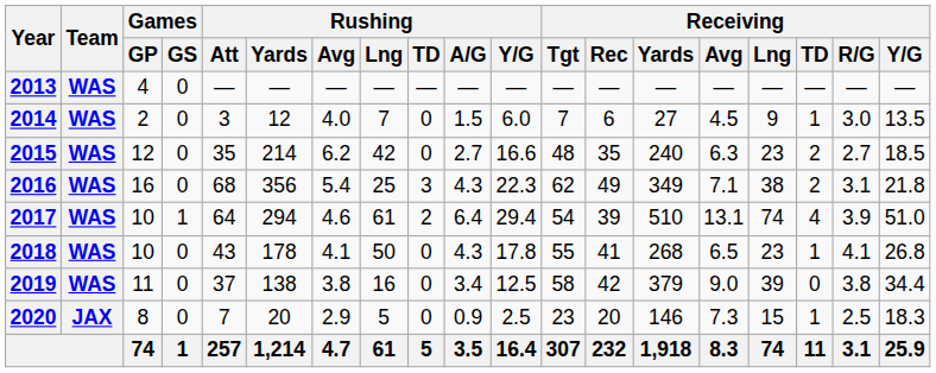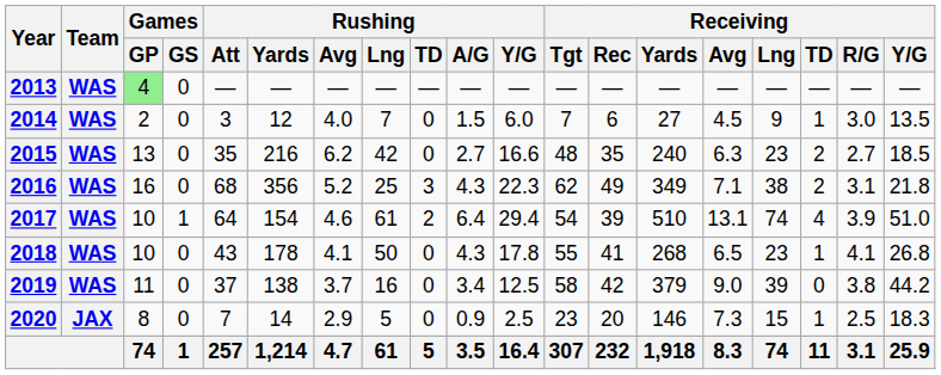 <table class= "wikitable" style="text-align:center;">
 <tr>
 <th rowspan="2">Year</th>
 <th rowspan="2">Team</th>
 <th colspan="2">Games</th>
 <th colspan="7">Rushing</th>
 <th colspan="8">Receiving</th>
 </tr>
 <tr>
 <th>GP</th>
 <th>GS</th>
 <th>Att</th>
 <th>Yards</th>
 <th>Avg</th>
 <th>Lng</th>
 <th>TD</th>
 <th>A/G</th>
 <th>Y/G</th>
 <th>Tgt</th>
 <th>Rec</th>
 <th>Yards</th>
 <th>Avg</th>
 <th>Lng</th>
 <th>TD</th>
 <th>R/G</th>
 <th>Y/G</th>
 </tr>
 <tr>
 <th><a href='#'>2013</a></th>
 <th><a href='#'>WAS</a></th>
-<td>4</td>
+<td style="background: lightgreen;">4</td>
 <td>0</td>
 <td>—</td>
 <td>—</td>
 <td>—</td>
 <td>—</td>
 <td>—</td>
 <td>—</td>
 <td>—</td>
 <td>—</td>
 <td>—</td>
 <td>—</td>
 <td>—</td>
 <td>—</td>
 <td>—</td>
 <td>—</td>
 <td>—</td>
 </tr>
 <tr>
 <th><a href='#'>2014</a></th>
 <th><a href='#'>WAS</a></th>
 <td>2</td>
 <td>0</td>
 <td>3</td>
 <td>12</td>
 <td>4.0</td>
 <td>7</td>
 <td>0</td>
 <td>1.5</td>
 <td>6.0</td>
 <td>7</td>
 <td>6</td>
 <td>27</td>
 <td>4.5</td>
 <td>9</td>
 <td>1</td>
 <td>3.0</td>
 <td>13.5</td>
 </tr>
 <tr>
 <th><a href='#'>2015</a></th>
 <th><a href='#'>WAS</a></th>
-<td>12</td>
+<td>13</td>
 <td>0</td>
 <td>35</td>
-<td>214</td>
+<td>216</td>
 <td>6.2</td>
 <td>42</td>
 <td>0</td>
 <td>2.7</td>
 <td>16.6</td>
 <td>48</td>
 <td>35</td>
 <td>240</td>
 <td>6.3</td>
 <td>23</td>
 <td>2</td>
 <td>2.7</td>
 <td>18.5</td>
 </tr>
 <tr>
 <th><a href='#'>2016</a></th>
 <th><a href='#'>WAS</a></th>
 <td>16</td>
 <td>0</td>
 <td>68</td>
 <td>356</td>
-<td>5.4</td>
+<td>5.2</td>
 <td>25</td>
 <td>3</td>
 <td>4.3</td>
 <td>22.3</td>
 <td>62</td>
 <td>49</td>
 <td>349</td>
 <td>7.1</td>
 <td>38</td>
 <td>2</td>
 <td>3.1</td>
 <td>21.8</td>
 </tr>
 <tr>
 <th><a href='#'>2017</a></th>
 <th><a href='#'>WAS</a></th>
 <td>10</td>
 <td>1</td>
 <td>64</td>
-<td>294</td>
+<td>154</td>
 <td>4.6</td>
 <td>61</td>
 <td>2</td>
 <td>6.4</td>
 <td>29.4</td>
 <td>54</td>
 <td>39</td>
 <td>510</td>
 <td>13.1</td>
 <td>74</td>
 <td>4</td>
 <td>3.9</td>
 <td>51.0</td>
 </tr>
 <tr>
 <th><a href='#'>2018</a></th>
 <th><a href='#'>WAS</a></th>
 <td>10</td>
 <td>0</td>
 <td>43</td>
 <td>178</td>
 <td>4.1</td>
 <td>50</td>
 <td>0</td>
 <td>4.3</td>
 <td>17.8</td>
 <td>55</td>
 <td>41</td>
 <td>268</td>
 <td>6.5</td>
 <td>23</td>
 <td>1</td>
 <td>4.1</td>
 <td>26.8</td>
 </tr>
 <tr>
 <th><a href='#'>2019</a></th>
 <th><a href='#'>WAS</a></th>
 <td>11</td>
 <td>0</td>
 <td>37</td>
 <td>138</td>
-<td>3.8</td>
+<td>3.7</td>
 <td>16</td>
 <td>0</td>
 <td>3.4</td>
 <td>12.5</td>
 <td>58</td>
 <td>42</td>
 <td>379</td>
 <td>9.0</td>
 <td>39</td>
 <td>0</td>
 <td>3.8</td>
-<td>34.4</td>
+<td>44.2</td>
 </tr>
 <tr>
 <th><a href='#'>2020</a></th>
 <th><a href='#'>JAX</a></th>
 <td>8</td>
 <td>0</td>
 <td>7</td>
-<td>20</td>
+<td>14</td>
 <td>2.9</td>
 <td>5</td>
 <td>0</td>
 <td>0.9</td>
 <td>2.5</td>
 <td>23</td>
 <td>20</td>
 <td>146</td>
 <td>7.3</td>
 <td>15</td>
 <td>1</td>
 <td>2.5</td>
 <td>18.3</td>
 </tr>
 <tr>
 <th colspan="2"></th>
 <th>74</th>
 <th>1</th>
 <th>257</th>
 <th>1,214</th>
 <th>4.7</th>
 <th>61</th>
 <th>5</th>
 <th>3.5</th>
 <th>16.4</th>
 <th>307</th>
 <th>232</th>
 <th>1,918</th>
 <th>8.3</th>
 <th>74</th>
 <th>11</th>
 <th>3.1</th>
 <th>25.9</th>
 </tr>
 </table>
